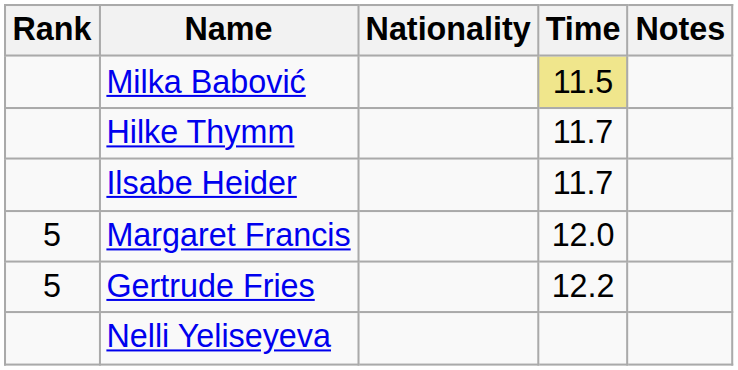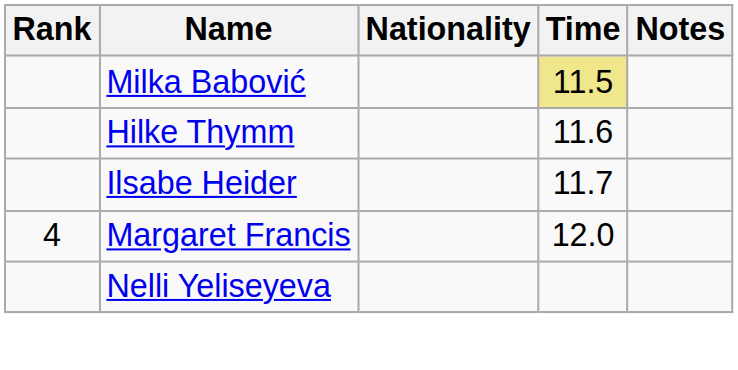 <table class="wikitable sortable" style="text-align:center">
 <tr>
 <th>Rank</th>
 <th>Name</th>
 <th>Nationality</th>
 <th>Time</th>
 <th>Notes</th>
 </tr>
 <tr>
 <td></td>
 <td align=left><a href='#'>Milka Babović</a></td>
 <td align=left></td>
 <td style="background: khaki;">11.5</td>
 <td></td>
 </tr>
 <tr>
 <td></td>
 <td align=left><a href='#'>Hilke Thymm</a></td>
 <td align=left></td>
-<td>11.7</td>
+<td>11.6</td>
 <td></td>
 </tr>
 <tr>
 <td></td>
 <td align=left><a href='#'>Ilsabe Heider</a></td>
 <td align=left></td>
 <td>11.7</td>
 <td></td>
 </tr>
 <tr>
-<td>5</td>
+<td>4</td>
 <td align=left><a href='#'>Margaret Francis</a></td>
 <td align=left></td>
 <td>12.0</td>
-<td></td>
-</tr>
-<tr>
-<td>5</td>
-<td align=left><a href='#'>Gertrude Fries</a></td>
-<td align=left></td>
-<td>12.2</td>
 <td></td>
 </tr>
 <tr>
 <td></td>
 <td align=left><a href='#'>Nelli Yeliseyeva</a></td>
 <td align=left></td>
 <td></td>
 <td></td>
 </tr>
 </table>
